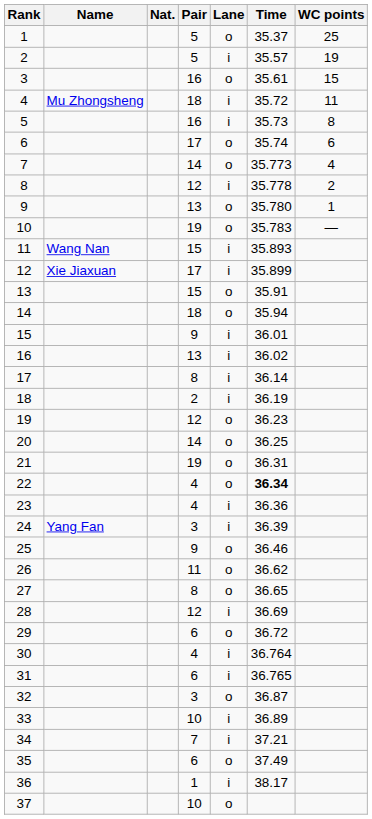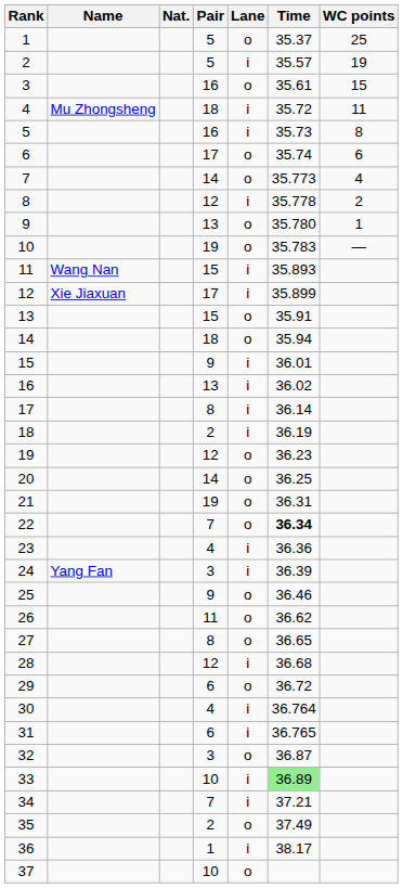 <table class="wikitable sortable" style="text-align:center">
 <tr>
 <th>Rank</th>
 <th>Name</th>
 <th>Nat.</th>
 <th>Pair</th>
 <th>Lane</th>
 <th>Time</th>
 <th>WC points</th>
 </tr>
 <tr>
 <td>1</td>
 <td align=left></td>
 <td></td>
 <td>5</td>
 <td>o</td>
 <td>35.37</td>
 <td>25</td>
 </tr>
 <tr>
 <td>2</td>
 <td align=left></td>
 <td></td>
 <td>5</td>
 <td>i</td>
 <td>35.57</td>
 <td>19</td>
 </tr>
 <tr>
 <td>3</td>
 <td align=left></td>
 <td></td>
 <td>16</td>
 <td>o</td>
 <td>35.61</td>
 <td>15</td>
 </tr>
 <tr>
 <td>4</td>
 <td align=left><a href='#'>Mu Zhongsheng</a></td>
 <td></td>
 <td>18</td>
 <td>i</td>
 <td>35.72</td>
 <td>11</td>
 </tr>
 <tr>
 <td>5</td>
 <td align=left></td>
 <td></td>
 <td>16</td>
 <td>i</td>
 <td>35.73</td>
 <td>8</td>
 </tr>
 <tr>
 <td>6</td>
 <td align=left></td>
 <td></td>
 <td>17</td>
 <td>o</td>
 <td>35.74</td>
 <td>6</td>
 </tr>
 <tr>
 <td>7</td>
 <td align=left></td>
 <td></td>
 <td>14</td>
 <td>o</td>
 <td>35.773</td>
 <td>4</td>
 </tr>
 <tr>
 <td>8</td>
 <td align=left></td>
 <td></td>
 <td>12</td>
 <td>i</td>
 <td>35.778</td>
 <td>2</td>
 </tr>
 <tr>
 <td>9</td>
 <td align=left></td>
 <td></td>
 <td>13</td>
 <td>o</td>
 <td>35.780</td>
 <td>1</td>
 </tr>
 <tr>
 <td>10</td>
 <td align=left></td>
 <td></td>
 <td>19</td>
 <td>o</td>
 <td>35.783</td>
 <td>—</td>
 </tr>
 <tr>
 <td>11</td>
 <td align=left><a href='#'>Wang Nan</a></td>
 <td></td>
 <td>15</td>
 <td>i</td>
 <td>35.893</td>
 <td></td>
 </tr>
 <tr>
 <td>12</td>
 <td align=left><a href='#'>Xie Jiaxuan</a></td>
 <td></td>
 <td>17</td>
 <td>i</td>
 <td>35.899</td>
 <td></td>
 </tr>
 <tr>
 <td>13</td>
 <td align=left></td>
 <td></td>
 <td>15</td>
 <td>o</td>
 <td>35.91</td>
 <td></td>
 </tr>
 <tr>
 <td>14</td>
 <td align=left></td>
 <td></td>
 <td>18</td>
 <td>o</td>
 <td>35.94</td>
 <td></td>
 </tr>
 <tr>
 <td>15</td>
 <td align=left></td>
 <td></td>
 <td>9</td>
 <td>i</td>
 <td>36.01</td>
 <td></td>
 </tr>
 <tr>
 <td>16</td>
 <td align=left></td>
 <td></td>
 <td>13</td>
 <td>i</td>
 <td>36.02</td>
 <td></td>
 </tr>
 <tr>
 <td>17</td>
 <td align=left></td>
 <td></td>
 <td>8</td>
 <td>i</td>
 <td>36.14</td>
 <td></td>
 </tr>
 <tr>
 <td>18</td>
 <td align=left></td>
 <td></td>
 <td>2</td>
 <td>i</td>
 <td>36.19</td>
 <td></td>
 </tr>
 <tr>
 <td>19</td>
 <td align=left></td>
 <td></td>
 <td>12</td>
 <td>o</td>
 <td>36.23</td>
 <td></td>
 </tr>
 <tr>
 <td>20</td>
 <td align=left></td>
 <td></td>
 <td>14</td>
 <td>o</td>
 <td>36.25</td>
 <td></td>
 </tr>
 <tr>
 <td>21</td>
 <td align=left></td>
 <td></td>
 <td>19</td>
 <td>o</td>
 <td>36.31</td>
 <td></td>
 </tr>
 <tr>
 <td>22</td>
 <td align=left></td>
 <td></td>
-<td>4</td>
+<td>7</td>
 <td>o</td>
 <td><strong>36.34</strong></td>
 <td></td>
 </tr>
 <tr>
 <td>23</td>
 <td align=left></td>
 <td></td>
 <td>4</td>
 <td>i</td>
 <td>36.36</td>
 <td></td>
 </tr>
 <tr>
 <td>24</td>
 <td align=left><a href='#'>Yang Fan</a></td>
 <td></td>
 <td>3</td>
 <td>i</td>
 <td>36.39</td>
 <td></td>
 </tr>
 <tr>
 <td>25</td>
 <td align=left></td>
 <td></td>
 <td>9</td>
 <td>o</td>
 <td>36.46</td>
 <td></td>
 </tr>
 <tr>
 <td>26</td>
 <td align=left></td>
 <td></td>
 <td>11</td>
 <td>o</td>
 <td>36.62</td>
 <td></td>
 </tr>
 <tr>
 <td>27</td>
 <td align=left></td>
 <td></td>
 <td>8</td>
 <td>o</td>
 <td>36.65</td>
 <td></td>
 </tr>
 <tr>
 <td>28</td>
 <td align=left></td>
 <td></td>
 <td>12</td>
 <td>i</td>
-<td>36.69</td>
+<td>36.68</td>
 <td></td>
 </tr>
 <tr>
 <td>29</td>
 <td align=left></td>
 <td></td>
 <td>6</td>
 <td>o</td>
 <td>36.72</td>
 <td></td>
 </tr>
 <tr>
 <td>30</td>
 <td align=left></td>
 <td></td>
 <td>4</td>
 <td>i</td>
 <td>36.764</td>
 <td></td>
 </tr>
 <tr>
 <td>31</td>
 <td align=left></td>
 <td></td>
 <td>6</td>
 <td>i</td>
 <td>36.765</td>
 <td></td>
 </tr>
 <tr>
 <td>32</td>
 <td align=left></td>
 <td></td>
 <td>3</td>
 <td>o</td>
 <td>36.87</td>
 <td></td>
 </tr>
 <tr>
 <td>33</td>
 <td align=left></td>
 <td></td>
 <td>10</td>
 <td>i</td>
-<td>36.89</td>
+<td style="background: lightgreen;">36.89</td>
 <td></td>
 </tr>
 <tr>
 <td>34</td>
 <td align=left></td>
 <td></td>
 <td>7</td>
 <td>i</td>
 <td>37.21</td>
 <td></td>
 </tr>
 <tr>
 <td>35</td>
 <td align=left></td>
 <td></td>
-<td>6</td>
+<td>2</td>
 <td>o</td>
 <td>37.49</td>
 <td></td>
 </tr>
 <tr>
 <td>36</td>
 <td align=left></td>
 <td></td>
 <td>1</td>
 <td>i</td>
 <td>38.17</td>
 <td></td>
 </tr>
 <tr>
 <td>37</td>
 <td align=left></td>
 <td></td>
 <td>10</td>
 <td>o</td>
 <td></td>
 <td></td>
 </tr>
 </table>
